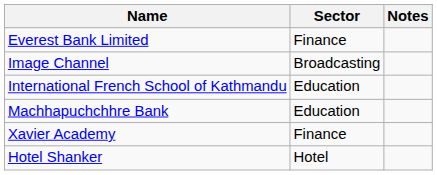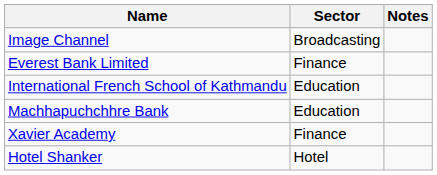 <table class="wikitable">
 <tr>
 <th>Name</th>
 <th>Sector</th>
 <th>Notes</th>
 </tr>
 <tr>
-<td><a href='#'>Everest Bank Limited</a></td>
-<td>Finance</td>
+<td><a href='#'>Image Channel</a></td>
+<td>Broadcasting</td>
 <td></td>
 </tr>
 <tr>
-<td><a href='#'>Image Channel</a></td>
-<td>Broadcasting</td>
+<td><a href='#'>Everest Bank Limited</a></td>
+<td>Finance</td>
 <td></td>
 </tr>
 <tr>
 <td><a href='#'>International French School of Kathmandu</a></td>
 <td>Education</td>
 <td></td>
 </tr>
 <tr>
 <td><a href='#'>Machhapuchchhre Bank</a></td>
 <td>Education</td>
 <td></td>
 </tr>
 <tr>
 <td><a href='#'>Xavier Academy</a></td>
 <td>Finance</td>
 <td></td>
 </tr>
 <tr>
 <td><a href='#'>Hotel Shanker</a></td>
 <td>Hotel</td>
 <td></td>
 </tr>
 </table>
